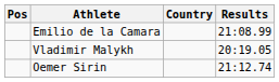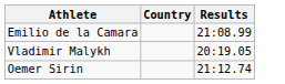 <table class="wikitable">
 <tr>
-<th>Pos</th>
 <th>Athlete</th>
 <th>Country</th>
 <th>Results</th>
 </tr>
 <tr>
-<td align="center"></td>
 <td>Emilio de la Camara</td>
 <td></td>
 <td>21:08.99</td>
 </tr>
 <tr>
-<td align="center"></td>
 <td>Vladimir Malykh</td>
 <td></td>
 <td>20:19.05</td>
 </tr>
 <tr>
-<td align="center"></td>
 <td>Oemer Sirin</td>
 <td></td>
 <td>21:12.74</td>
 </tr>
 </table>
